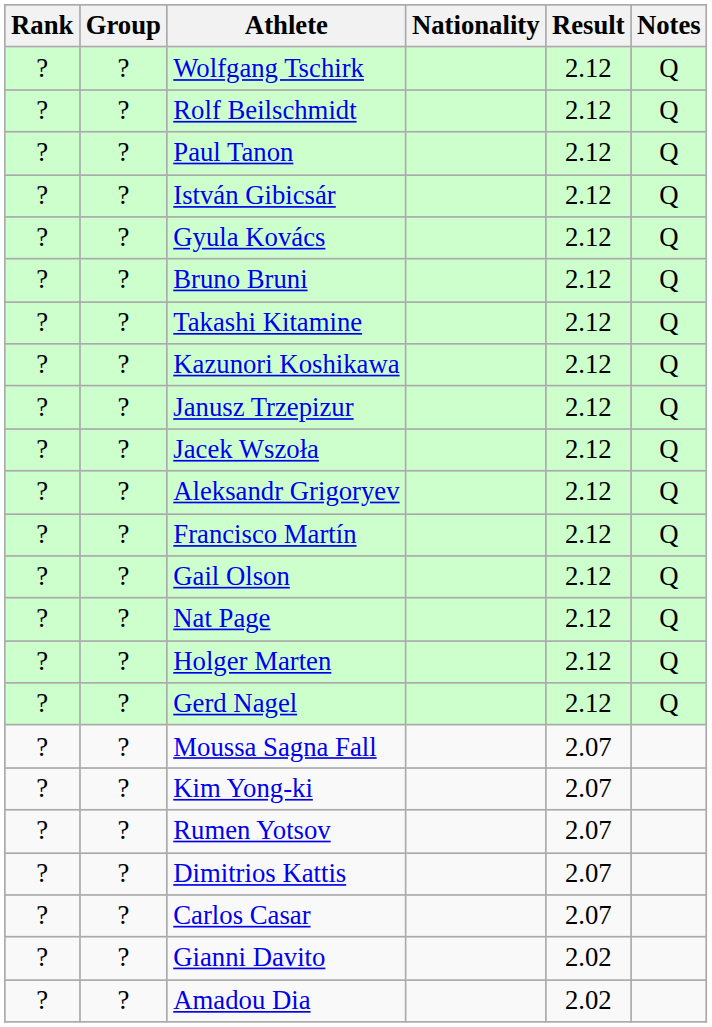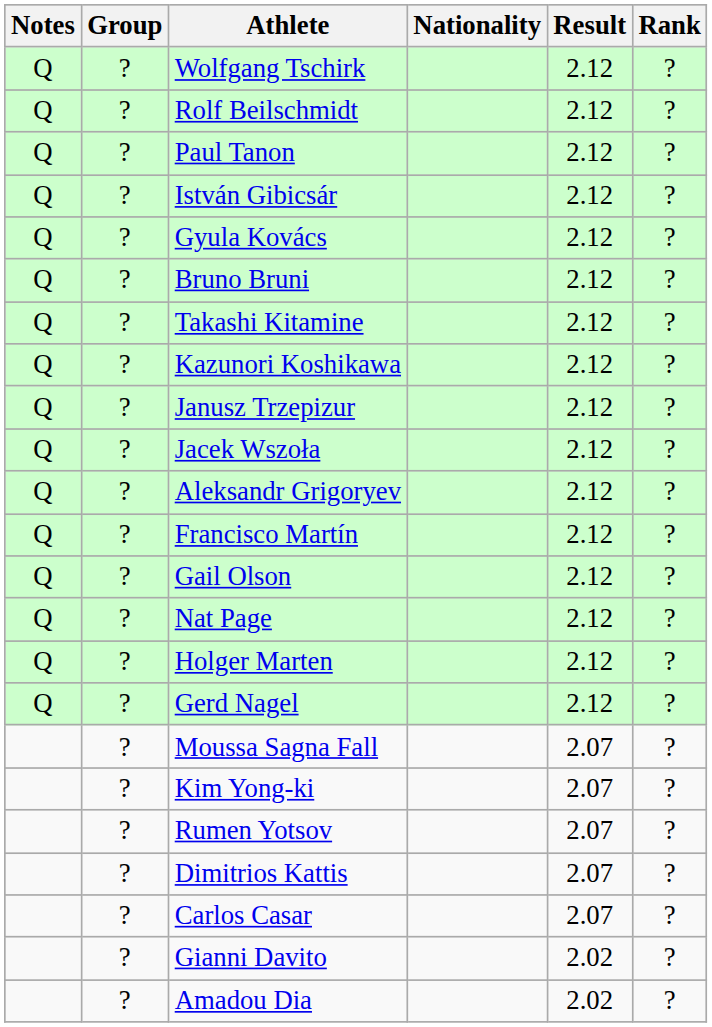 <table class="wikitable sortable" style="text-align:center">
 <tr>
-<th>Rank</th>
+<th>Notes</th>
 <th>Group</th>
 <th>Athlete</th>
 <th>Nationality</th>
 <th>Result</th>
-<th>Notes</th>
+<th>Rank</th>
 </tr>
 <tr bgcolor=ccffcc>
-<td>?</td>
+<td>Q</td>
 <td>?</td>
 <td align=left><a href='#'>Wolfgang Tschirk</a></td>
 <td align=left></td>
 <td>2.12</td>
-<td>Q</td>
+<td>?</td>
 </tr>
 <tr bgcolor=ccffcc>
-<td>?</td>
+<td>Q</td>
 <td>?</td>
 <td align=left><a href='#'>Rolf Beilschmidt</a></td>
 <td align=left></td>
 <td>2.12</td>
-<td>Q</td>
+<td>?</td>
 </tr>
 <tr bgcolor=ccffcc>
-<td>?</td>
+<td>Q</td>
 <td>?</td>
 <td align=left><a href='#'>Paul Tanon</a></td>
 <td align=left></td>
 <td>2.12</td>
-<td>Q</td>
+<td>?</td>
 </tr>
 <tr bgcolor=ccffcc>
-<td>?</td>
+<td>Q</td>
 <td>?</td>
 <td align=left><a href='#'>István Gibicsár</a></td>
 <td align=left></td>
 <td>2.12</td>
-<td>Q</td>
+<td>?</td>
 </tr>
 <tr bgcolor=ccffcc>
-<td>?</td>
+<td>Q</td>
 <td>?</td>
 <td align=left><a href='#'>Gyula Kovács</a></td>
 <td align=left></td>
 <td>2.12</td>
-<td>Q</td>
+<td>?</td>
 </tr>
 <tr bgcolor=ccffcc>
-<td>?</td>
+<td>Q</td>
 <td>?</td>
 <td align=left><a href='#'>Bruno Bruni</a></td>
 <td align=left></td>
 <td>2.12</td>
-<td>Q</td>
+<td>?</td>
 </tr>
 <tr bgcolor=ccffcc>
-<td>?</td>
+<td>Q</td>
 <td>?</td>
 <td align=left><a href='#'>Takashi Kitamine</a></td>
 <td align=left></td>
 <td>2.12</td>
-<td>Q</td>
+<td>?</td>
 </tr>
 <tr bgcolor=ccffcc>
-<td>?</td>
+<td>Q</td>
 <td>?</td>
 <td align=left><a href='#'>Kazunori Koshikawa</a></td>
 <td align=left></td>
 <td>2.12</td>
-<td>Q</td>
+<td>?</td>
 </tr>
 <tr bgcolor=ccffcc>
-<td>?</td>
+<td>Q</td>
 <td>?</td>
 <td align=left><a href='#'>Janusz Trzepizur</a></td>
 <td align=left></td>
 <td>2.12</td>
-<td>Q</td>
+<td>?</td>
 </tr>
 <tr bgcolor=ccffcc>
-<td>?</td>
+<td>Q</td>
 <td>?</td>
 <td align=left><a href='#'>Jacek Wszoła</a></td>
 <td align=left></td>
 <td>2.12</td>
-<td>Q</td>
+<td>?</td>
 </tr>
 <tr bgcolor=ccffcc>
-<td>?</td>
+<td>Q</td>
 <td>?</td>
 <td align=left><a href='#'>Aleksandr Grigoryev</a></td>
 <td align=left></td>
 <td>2.12</td>
-<td>Q</td>
+<td>?</td>
 </tr>
 <tr bgcolor=ccffcc>
-<td>?</td>
+<td>Q</td>
 <td>?</td>
 <td align=left><a href='#'>Francisco Martín</a></td>
 <td align=left></td>
 <td>2.12</td>
-<td>Q</td>
+<td>?</td>
 </tr>
 <tr bgcolor=ccffcc>
-<td>?</td>
+<td>Q</td>
 <td>?</td>
 <td align=left><a href='#'>Gail Olson</a></td>
 <td align=left></td>
 <td>2.12</td>
-<td>Q</td>
+<td>?</td>
 </tr>
 <tr bgcolor=ccffcc>
-<td>?</td>
+<td>Q</td>
 <td>?</td>
 <td align=left><a href='#'>Nat Page</a></td>
 <td align=left></td>
 <td>2.12</td>
-<td>Q</td>
+<td>?</td>
 </tr>
 <tr bgcolor=ccffcc>
-<td>?</td>
+<td>Q</td>
 <td>?</td>
 <td align=left><a href='#'>Holger Marten</a></td>
 <td align=left></td>
 <td>2.12</td>
-<td>Q</td>
+<td>?</td>
 </tr>
 <tr bgcolor=ccffcc>
-<td>?</td>
+<td>Q</td>
 <td>?</td>
 <td align=left><a href='#'>Gerd Nagel</a></td>
 <td align=left></td>
 <td>2.12</td>
-<td>Q</td>
+<td>?</td>
 </tr>
 <tr>
-<td>?</td>
+<td></td>
 <td>?</td>
 <td align=left><a href='#'>Moussa Sagna Fall</a></td>
 <td align=left></td>
 <td>2.07</td>
-<td></td>
+<td>?</td>
 </tr>
 <tr>
-<td>?</td>
+<td></td>
 <td>?</td>
 <td align=left><a href='#'>Kim Yong-ki</a></td>
 <td align=left></td>
 <td>2.07</td>
-<td></td>
+<td>?</td>
 </tr>
 <tr>
-<td>?</td>
+<td></td>
 <td>?</td>
 <td align=left><a href='#'>Rumen Yotsov</a></td>
 <td align=left></td>
 <td>2.07</td>
-<td></td>
+<td>?</td>
 </tr>
 <tr>
-<td>?</td>
+<td></td>
 <td>?</td>
 <td align=left><a href='#'>Dimitrios Kattis</a></td>
 <td align=left></td>
 <td>2.07</td>
-<td></td>
+<td>?</td>
 </tr>
 <tr>
-<td>?</td>
+<td></td>
 <td>?</td>
 <td align=left><a href='#'>Carlos Casar</a></td>
 <td align=left></td>
 <td>2.07</td>
-<td></td>
+<td>?</td>
 </tr>
 <tr>
-<td>?</td>
+<td></td>
 <td>?</td>
 <td align=left><a href='#'>Gianni Davito</a></td>
 <td align=left></td>
 <td>2.02</td>
-<td></td>
+<td>?</td>
 </tr>
 <tr>
-<td>?</td>
+<td></td>
 <td>?</td>
 <td align=left><a href='#'>Amadou Dia</a></td>
 <td align=left></td>
 <td>2.02</td>
-<td></td>
+<td>?</td>
 </tr>
 </table>
